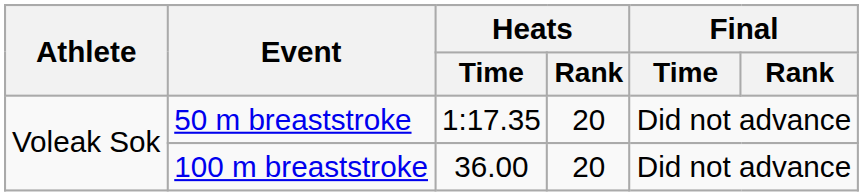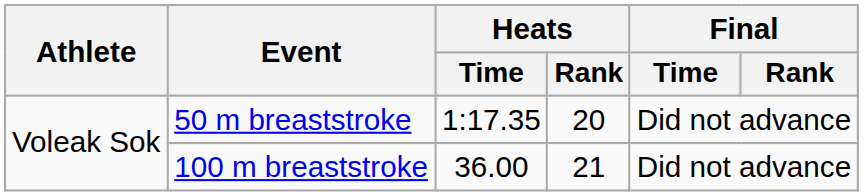 <table class=wikitable style=font-size:90%;text-align:center>
 <tr>
 <th rowspan="2">Athlete</th>
 <th rowspan="2">Event</th>
 <th colspan="2">Heats</th>
 <th colspan="2">Final</th>
 </tr>
 <tr style="font-size:95%">
 <th>Time</th>
 <th>Rank</th>
 <th>Time</th>
 <th>Rank</th>
 </tr>
 <tr>
 <td align=left rowspan=2>Voleak Sok</td>
 <td align=left><a href='#'>50 m breaststroke</a></td>
 <td>1:17.35</td>
 <td>20</td>
 <td colspan=2>Did not advance</td>
 </tr>
 <tr>
 <td align=left><a href='#'>100 m breaststroke</a></td>
 <td>36.00</td>
-<td>20</td>
+<td>21</td>
 <td colspan=2>Did not advance</td>
 </tr>
 </table>
